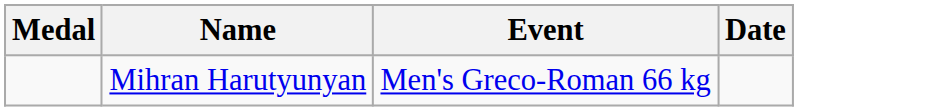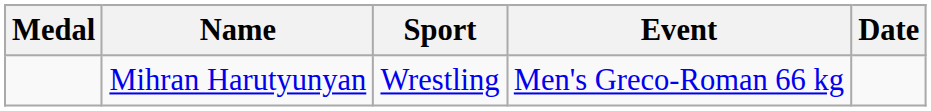 <table class="wikitable" style="font-size: 95%;">
 <tr>
 <th>Medal</th>
 <th>Name</th>
+<th>Sport</th>
 <th>Event</th>
 <th>Date</th>
 </tr>
 <tr>
 <td></td>
 <td><a href='#'>Mihran Harutyunyan</a></td>
+<td><a href='#'>Wrestling</a></td>
 <td><a href='#'>Men's Greco-Roman 66 kg</a></td>
 <td></td>
 </tr>
 </table>
